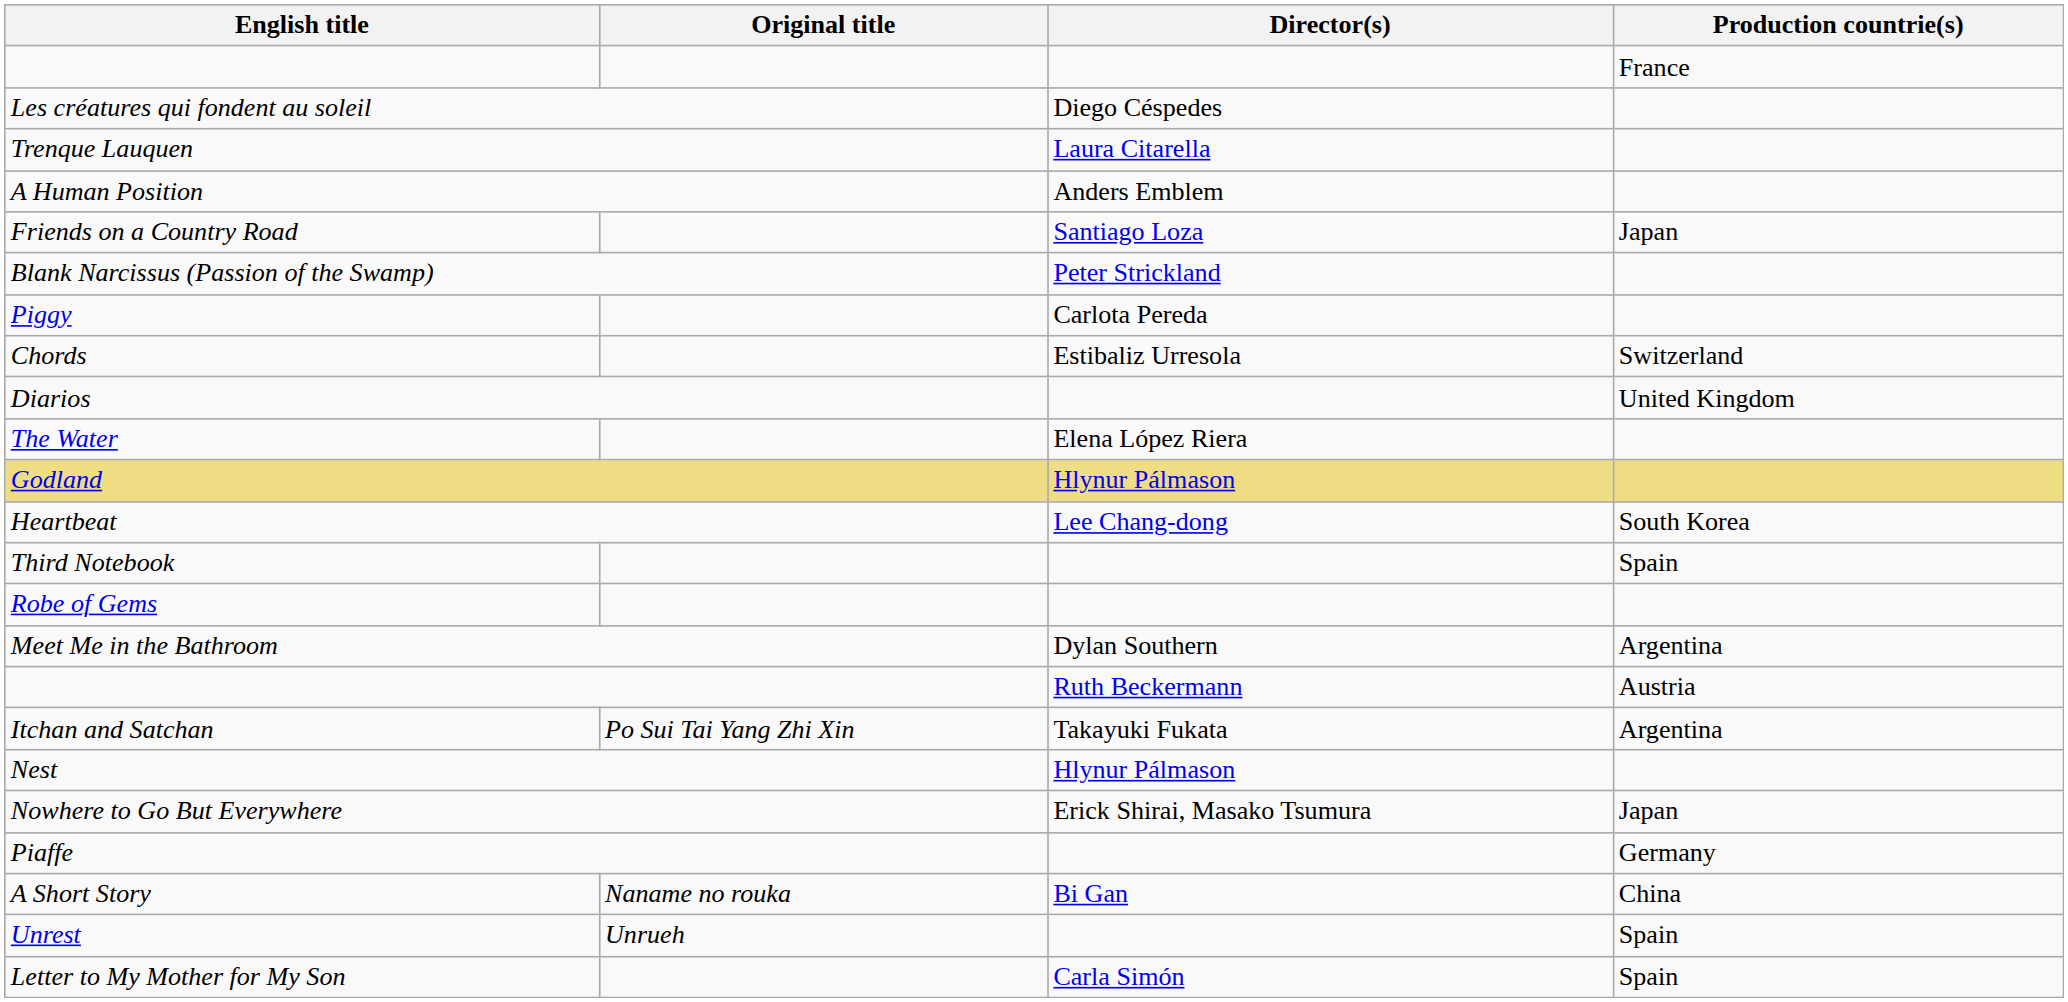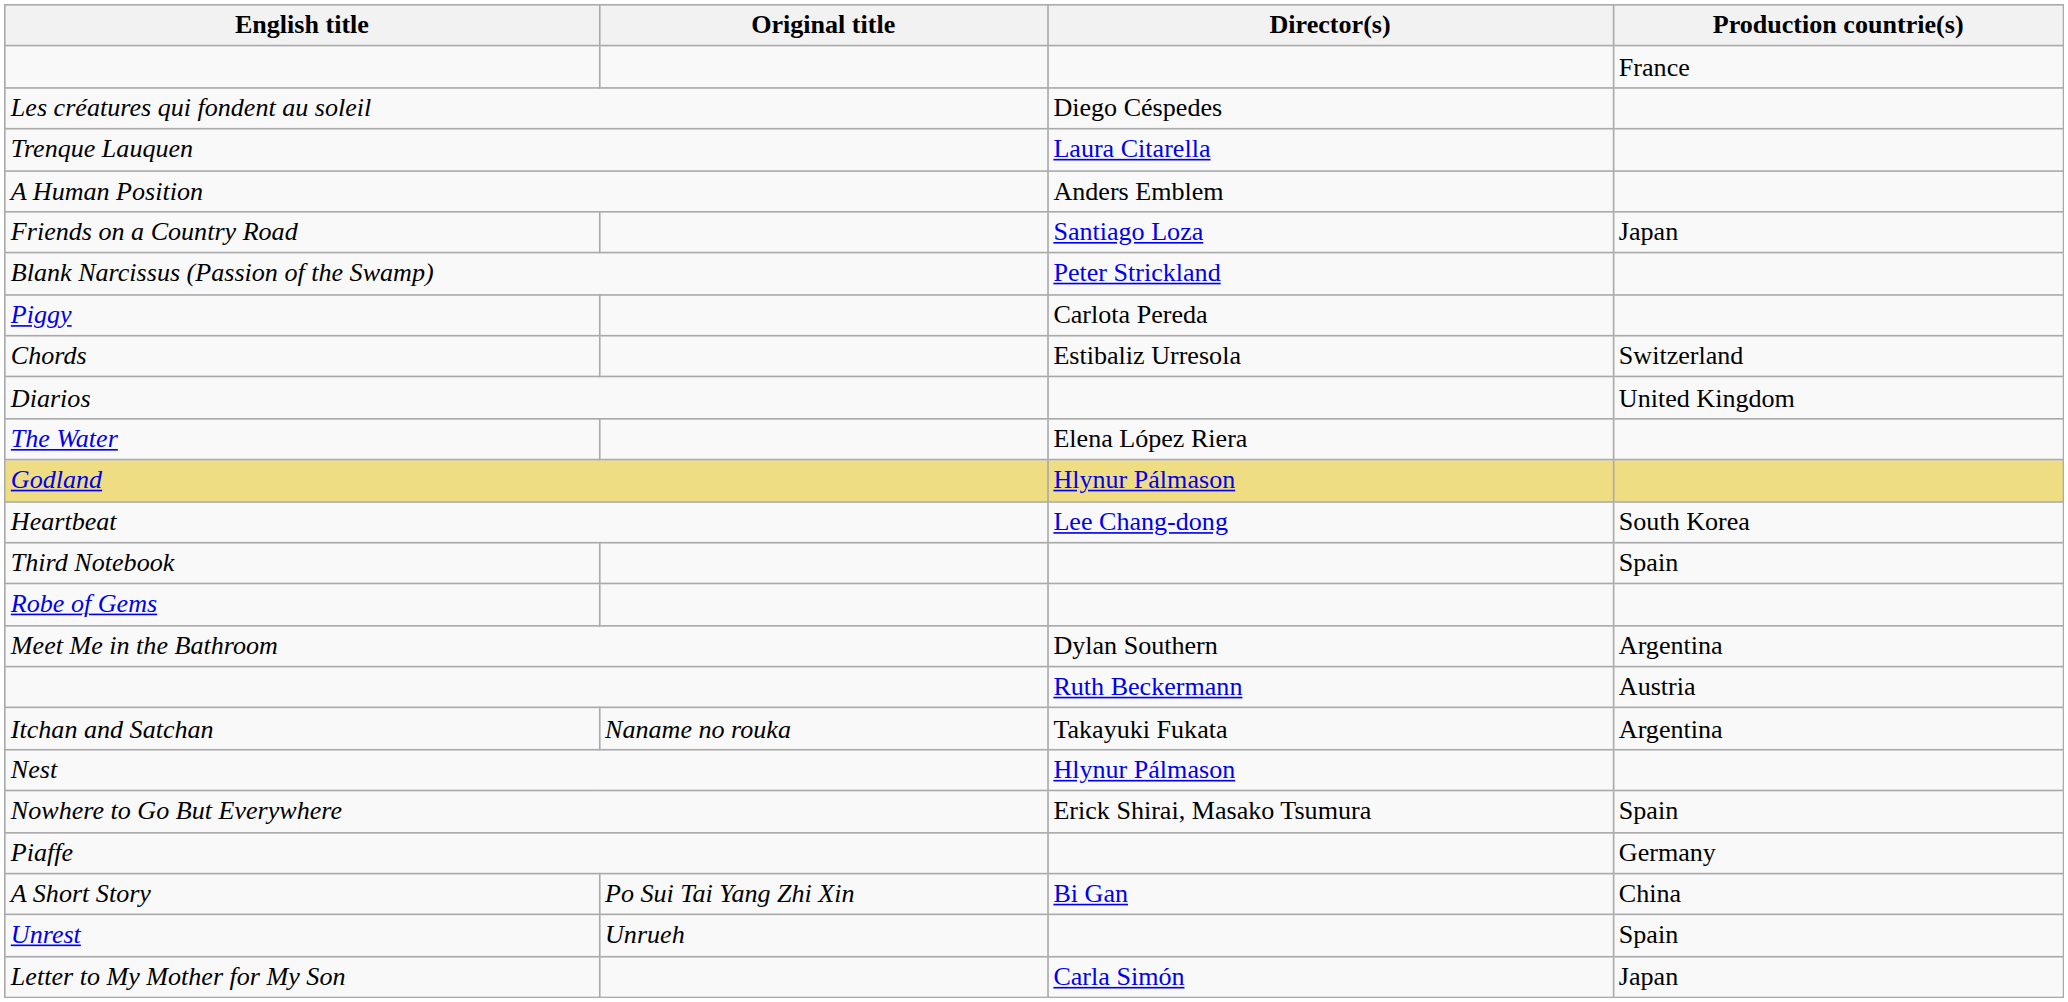 <table class="sortable wikitable" style="width:100%; margin-bottom:4px" cellpadding="5">
 <tr>
 <th scope="col">English title</th>
 <th scope="col">Original title</th>
 <th scope="col">Director(s)</th>
 <th scope="col">Production countrie(s)</th>
 </tr>
 <tr>
 <td><em></em></td>
 <td></td>
 <td></td>
 <td>France</td>
 </tr>
 <tr>
 <td colspan = "2"><em>Les créatures qui fondent au soleil</em></td>
 <td>Diego Céspedes</td>
 <td></td>
 </tr>
 <tr>
 <td colspan = "2"><em>Trenque Lauquen</em></td>
 <td><a href='#'>Laura Citarella</a></td>
 <td></td>
 </tr>
 <tr>
 <td colspan = "2"><em>A Human Position</em></td>
 <td>Anders Emblem</td>
 <td></td>
 </tr>
 <tr>
 <td><em>Friends on a Country Road</em></td>
 <td></td>
 <td><a href='#'>Santiago Loza</a></td>
 <td>Japan</td>
 </tr>
 <tr>
 <td colspan = "2"><em>Blank Narcissus (Passion of the Swamp)</em></td>
 <td><a href='#'>Peter Strickland</a></td>
 <td></td>
 </tr>
 <tr>
 <td><em><a href='#'>Piggy</a></em></td>
 <td></td>
 <td>Carlota Pereda</td>
 <td></td>
 </tr>
 <tr>
 <td><em>Chords</em></td>
 <td></td>
 <td>Estibaliz Urresola</td>
 <td>Switzerland</td>
 </tr>
 <tr>
 <td colspan = "2"><em>Diarios</em></td>
 <td></td>
 <td>United Kingdom</td>
 </tr>
 <tr>
 <td><em><a href='#'>The Water</a></em></td>
 <td></td>
 <td>Elena López Riera</td>
 <td></td>
 </tr>
 <tr style="background:#EEDD82">
 <td colspan = "2"><em><a href='#'>Godland</a></em></td>
 <td><a href='#'>Hlynur Pálmason</a></td>
 <td></td>
 </tr>
 <tr>
 <td colspan = "2"><em>Heartbeat</em></td>
 <td><a href='#'>Lee Chang-dong</a></td>
 <td>South Korea</td>
 </tr>
 <tr>
 <td><em>Third Notebook</em></td>
 <td></td>
 <td></td>
 <td>Spain</td>
 </tr>
 <tr>
 <td><em><a href='#'>Robe of Gems</a></em></td>
 <td></td>
 <td></td>
 <td></td>
 </tr>
 <tr>
 <td colspan = "2"><em>Meet Me in the Bathroom</em></td>
 <td>Dylan Southern</td>
 <td>Argentina</td>
 </tr>
 <tr>
 <td colspan = "2"><em></em></td>
 <td><a href='#'>Ruth Beckermann</a></td>
 <td>Austria</td>
 </tr>
 <tr>
 <td><em>Itchan and Satchan</em></td>
-<td><em>Po Sui Tai Yang Zhi Xin</em></td>
+<td><em>Naname no rouka</em></td>
 <td>Takayuki Fukata</td>
 <td>Argentina</td>
 </tr>
 <tr>
 <td colspan = "2"><em>Nest</em></td>
 <td><a href='#'>Hlynur Pálmason</a></td>
 <td></td>
 </tr>
 <tr>
 <td colspan = "2"><em>Nowhere to Go But Everywhere</em></td>
 <td>Erick Shirai, Masako Tsumura</td>
-<td>Japan</td>
+<td>Spain</td>
 </tr>
 <tr>
 <td colspan = "2"><em>Piaffe</em></td>
 <td></td>
 <td>Germany</td>
 </tr>
 <tr>
 <td><em>A Short Story</em></td>
-<td><em>Naname no rouka</em></td>
+<td><em>Po Sui Tai Yang Zhi Xin</em></td>
 <td><a href='#'>Bi Gan</a></td>
 <td>China</td>
 </tr>
 <tr>
 <td><em><a href='#'>Unrest</a></em></td>
 <td><em>Unrueh</em></td>
 <td></td>
 <td>Spain</td>
 </tr>
 <tr>
 <td><em>Letter to My Mother for My Son</em></td>
 <td></td>
 <td><a href='#'>Carla Simón</a></td>
-<td>Spain</td>
+<td>Japan</td>
 </tr>
 </table>
